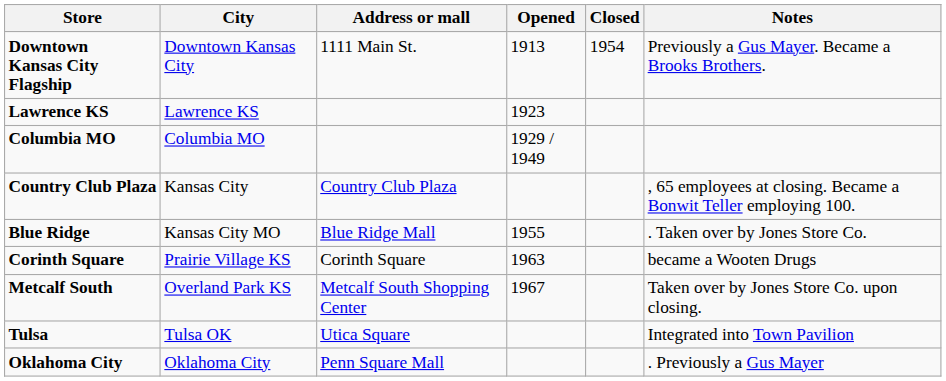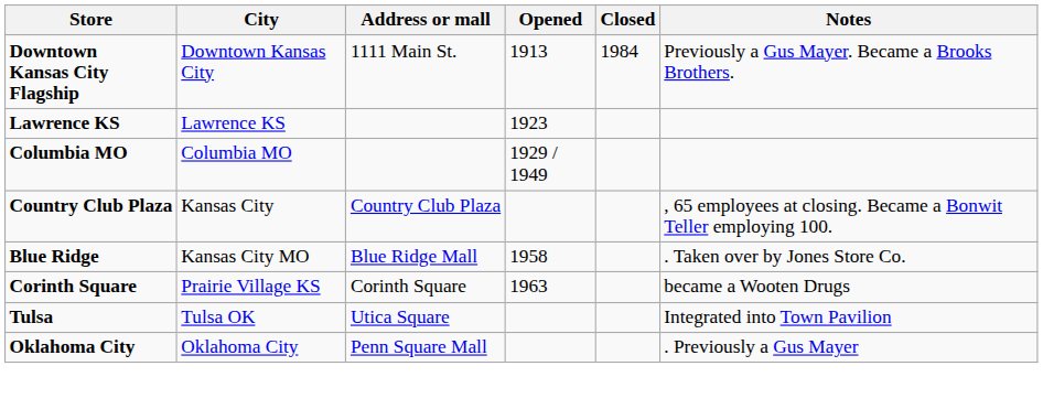 <table class="wikitable sortable">
 <tr>
 <th>Store</th>
 <th>City</th>
 <th>Address or mall</th>
 <th>Opened</th>
 <th>Closed</th>
 <th>Notes</th>
 </tr>
 <tr style="vertical-align:top;">
 <td><strong>Downtown<br>Kansas City<br>Flagship</strong></td>
 <td><a href='#'>Downtown Kansas City</a></td>
 <td>1111 Main St.</td>
 <td>1913</td>
-<td>1954</td>
+<td>1984</td>
 <td>Previously a <a href='#'>Gus Mayer</a>. Became a <a href='#'>Brooks Brothers</a>.</td>
 </tr>
 <tr style="vertical-align:top;">
 <td><strong>Lawrence KS</strong></td>
 <td><a href='#'>Lawrence KS</a></td>
 <td></td>
 <td>1923</td>
 <td></td>
 <td></td>
 </tr>
 <tr style="vertical-align:top;">
 <td><strong>Columbia MO</strong></td>
 <td><a href='#'>Columbia MO</a></td>
 <td></td>
 <td>1929 / 1949</td>
 <td></td>
 <td></td>
 </tr>
 <tr style="vertical-align:top;">
 <td><strong>Country Club Plaza</strong></td>
 <td>Kansas City</td>
 <td><a href='#'>Country Club Plaza</a></td>
 <td></td>
 <td></td>
 <td>, 65 employees at closing. Became a <a href='#'>Bonwit Teller</a> employing 100.</td>
 </tr>
 <tr style="vertical-align:top;">
 <td><strong>Blue Ridge</strong></td>
 <td>Kansas City MO</td>
 <td><a href='#'>Blue Ridge Mall</a></td>
-<td>1955</td>
+<td>1958</td>
 <td></td>
 <td>. Taken over by Jones Store Co.</td>
 </tr>
 <tr style="vertical-align:top;">
 <td><strong>Corinth Square</strong></td>
 <td><a href='#'>Prairie Village KS</a></td>
 <td>Corinth Square</td>
 <td>1963</td>
 <td></td>
 <td>became a Wooten Drugs</td>
-</tr>
-<tr style="vertical-align:top;">
-<td><strong>Metcalf South</strong></td>
-<td><a href='#'>Overland Park KS</a></td>
-<td><a href='#'>Metcalf South Shopping Center</a></td>
-<td>1967</td>
-<td></td>
-<td>Taken over by Jones Store Co. upon closing.</td>
 </tr>
 <tr style="vertical-align:top;">
 <td><strong>Tulsa</strong></td>
 <td><a href='#'>Tulsa OK</a></td>
 <td><a href='#'>Utica Square</a></td>
 <td></td>
 <td></td>
 <td>Integrated into <a href='#'>Town Pavilion</a></td>
 </tr>
 <tr style="vertical-align:top;">
 <td><strong>Oklahoma City</strong></td>
 <td><a href='#'>Oklahoma City</a></td>
 <td><a href='#'>Penn Square Mall</a></td>
 <td></td>
 <td></td>
 <td>. Previously a <a href='#'>Gus Mayer</a></td>
 </tr>
 </table>
